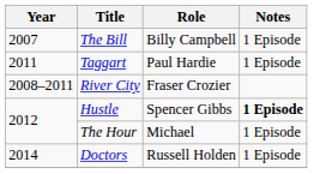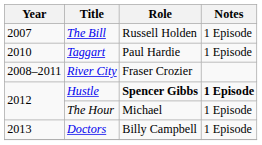 <table class="wikitable">
 <tr>
 <th>Year</th>
 <th>Title</th>
 <th>Role</th>
 <th>Notes</th>
 </tr>
 <tr>
 <td>2007</td>
 <td><em><a href='#'>The Bill</a></em></td>
-<td>Billy Campbell</td>
+<td>Russell Holden</td>
 <td>1 Episode</td>
 </tr>
 <tr>
-<td>2011</td>
+<td>2010</td>
 <td><em><a href='#'>Taggart</a></em></td>
 <td>Paul Hardie</td>
 <td>1 Episode</td>
 </tr>
 <tr>
 <td>2008–2011</td>
 <td><em><a href='#'>River City</a></em></td>
 <td>Fraser Crozier</td>
 <td></td>
 </tr>
 <tr>
 <td Rowspan="2">2012</td>
 <td><em><a href='#'>Hustle</a></em></td>
-<td>Spencer Gibbs</td>
+<td><strong>Spencer Gibbs</strong></td>
 <td><strong>1 Episode</strong></td>
 </tr>
 <tr>
 <td><em>The Hour</em></td>
 <td>Michael</td>
 <td>1 Episode</td>
 </tr>
 <tr>
-<td>2014</td>
+<td>2013</td>
 <td><em><a href='#'>Doctors</a></em></td>
-<td>Russell Holden</td>
+<td>Billy Campbell</td>
 <td>1 Episode</td>
 </tr>
 <tr>
 </tr>
 </table>
